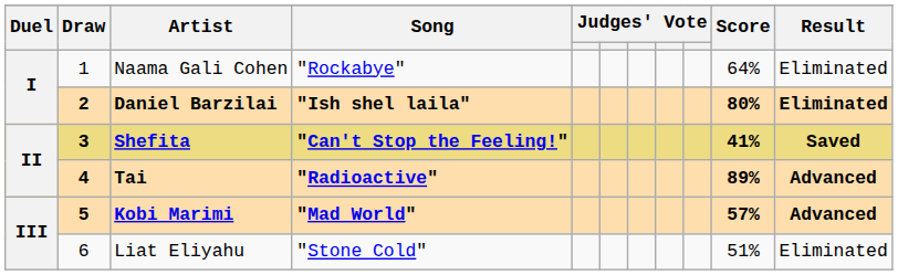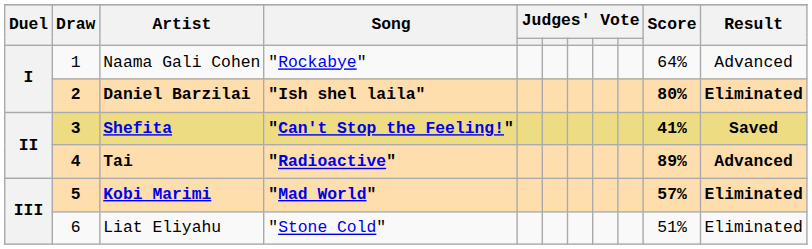 <table class="sortable wikitable" style="margin: 1em auto 1em auto; text-align:center; font-size:90%; line-height:18px;">
 <tr>
 </tr>
 <tr>
 <th rowspan="2" class="unsortable">Duel</th>
 <th rowspan="2">Draw</th>
 <th rowspan="2">Artist</th>
 <th rowspan="2">Song</th>
 <th colspan="5" class="unsortable">Judges' Vote</th>
 <th rowspan="2">Score</th>
 <th rowspan="2">Result</th>
 </tr>
 <tr>
 <th class="unsortable"></th>
 <th class="unsortable"></th>
 <th class="unsortable"></th>
 <th class="unsortable"></th>
 <th class="unsortable"></th>
 </tr>
 <tr>
 <th rowspan=2>I</th>
 <td>1</td>
 <td align="left">Naama Gali Cohen</td>
 <td align="left">"<a href='#'>Rockabye</a>"</td>
 <td></td>
 <td></td>
 <td></td>
 <td></td>
 <td></td>
 <td>64%</td>
-<td>Eliminated</td>
+<td>Advanced</td>
 </tr>
 <tr style="font-weight:bold; background:navajowhite;">
 <td>2</td>
 <td align="left">Daniel Barzilai</td>
 <td align="left">"Ish shel laila"</td>
 <td></td>
 <td></td>
 <td></td>
 <td></td>
 <td></td>
 <td>80%</td>
 <td>Eliminated</td>
 </tr>
 <tr style="font-weight:bold; background:#eedc82;">
 <th rowspan=2>II</th>
 <td>3</td>
 <td align="left"><a href='#'>Shefita</a></td>
 <td align="left">"<a href='#'>Can't Stop the Feeling!</a>"</td>
 <td></td>
 <td></td>
 <td></td>
 <td></td>
 <td></td>
 <td>41%</td>
 <td>Saved</td>
 </tr>
 <tr style="font-weight:bold; background:navajowhite;">
 <td>4</td>
 <td align="left">Tai</td>
 <td align="left">"<a href='#'>Radioactive</a>"</td>
 <td></td>
 <td></td>
 <td></td>
 <td></td>
 <td></td>
 <td>89%</td>
 <td>Advanced</td>
 </tr>
 <tr style="font-weight:bold; background:navajowhite;">
 <th rowspan=2>III</th>
 <td>5</td>
 <td align="left"><a href='#'>Kobi Marimi</a></td>
 <td align="left">"<a href='#'>Mad World</a>"</td>
 <td></td>
 <td></td>
 <td></td>
 <td></td>
 <td></td>
 <td>57%</td>
-<td>Advanced</td>
+<td>Eliminated</td>
 </tr>
 <tr>
 <td>6</td>
 <td align="left">Liat Eliyahu</td>
 <td align="left">"<a href='#'>Stone Cold</a>"</td>
 <td></td>
 <td></td>
 <td></td>
 <td></td>
 <td></td>
 <td>51%</td>
 <td>Eliminated</td>
 </tr>
 </table>
